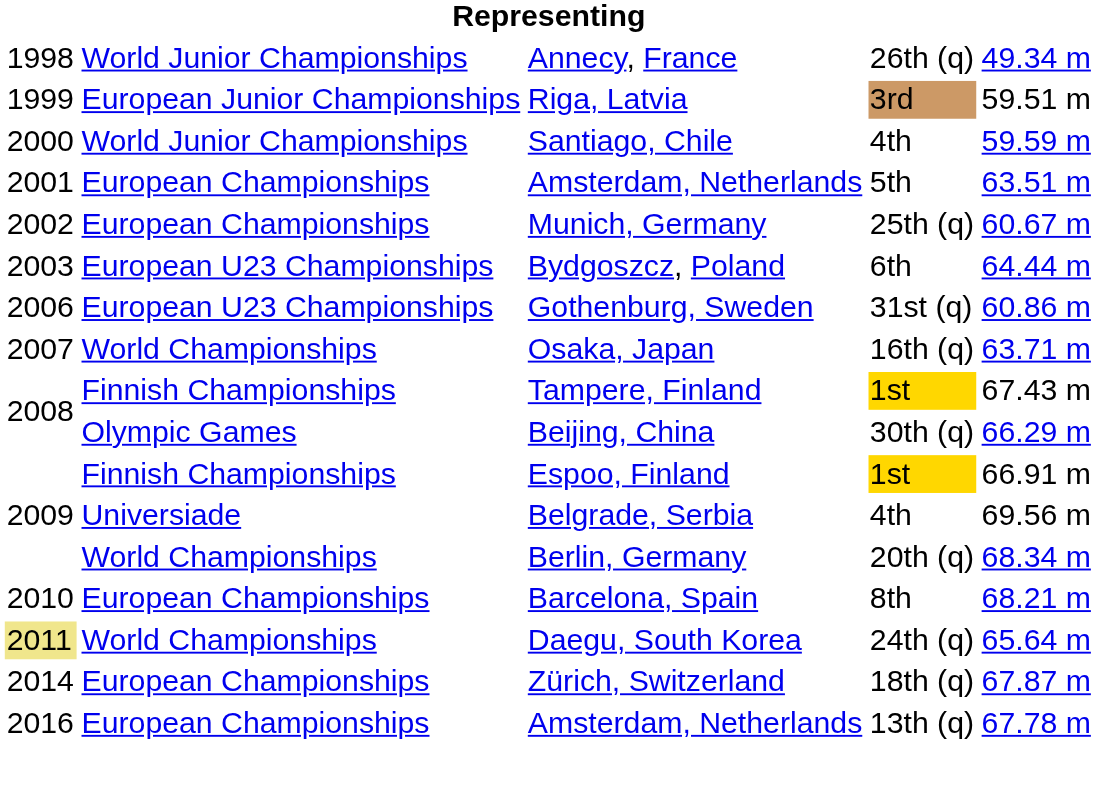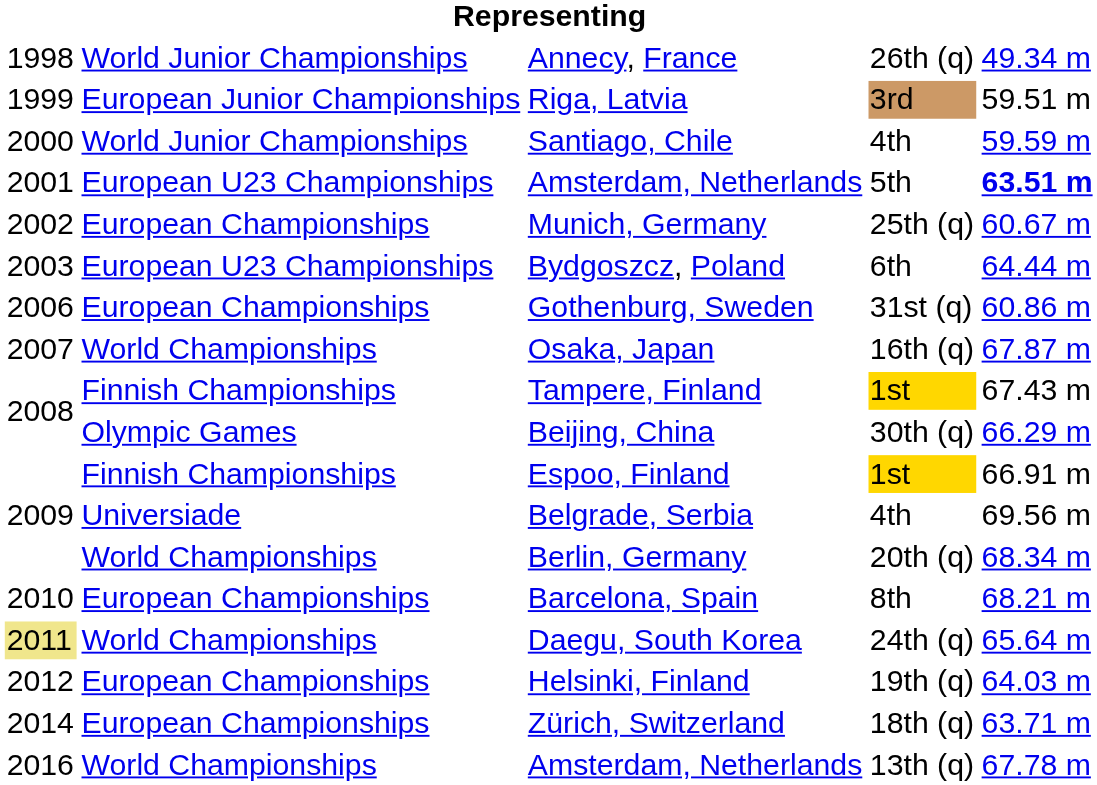 <table>
 <tr>
 <th colspan="5">Representing </th>
 </tr>
 <tr>
 <td>1998</td>
 <td><a href='#'>World Junior Championships</a></td>
 <td><a href='#'>Annecy</a>, <a href='#'>France</a></td>
 <td>26th (q)</td>
 <td><a href='#'>49.34 m</a></td>
 </tr>
 <tr>
 <td>1999</td>
 <td><a href='#'>European Junior Championships</a></td>
 <td><a href='#'>Riga, Latvia</a></td>
 <td bgcolor=cc9966>3rd</td>
 <td>59.51 m</td>
 </tr>
 <tr>
 <td>2000</td>
 <td><a href='#'>World Junior Championships</a></td>
 <td><a href='#'>Santiago, Chile</a></td>
 <td>4th</td>
 <td><a href='#'>59.59 m</a></td>
 </tr>
 <tr>
 <td>2001</td>
-<td><a href='#'>European Championships</a></td>
+<td><a href='#'>European U23 Championships</a></td>
 <td><a href='#'>Amsterdam, Netherlands</a></td>
 <td>5th</td>
-<td><a href='#'>63.51 m</a></td>
+<td><strong><a href='#'>63.51 m</a></strong></td>
 </tr>
 <tr>
 <td>2002</td>
 <td><a href='#'>European Championships</a></td>
 <td><a href='#'>Munich, Germany</a></td>
 <td>25th (q)</td>
 <td><a href='#'>60.67 m</a></td>
 </tr>
 <tr>
 <td>2003</td>
 <td><a href='#'>European U23 Championships</a></td>
 <td><a href='#'>Bydgoszcz</a>, <a href='#'>Poland</a></td>
 <td>6th</td>
 <td><a href='#'>64.44 m</a></td>
 </tr>
 <tr>
 <td>2006</td>
-<td><a href='#'>European U23 Championships</a></td>
+<td><a href='#'>European Championships</a></td>
 <td><a href='#'>Gothenburg, Sweden</a></td>
 <td>31st (q)</td>
 <td><a href='#'>60.86 m</a></td>
 </tr>
 <tr>
 <td>2007</td>
 <td><a href='#'>World Championships</a></td>
 <td><a href='#'>Osaka, Japan</a></td>
 <td>16th (q)</td>
-<td><a href='#'>63.71 m</a></td>
+<td><a href='#'>67.87 m</a></td>
 </tr>
 <tr>
 <td rowspan=2>2008</td>
 <td><a href='#'>Finnish Championships</a></td>
 <td><a href='#'>Tampere, Finland</a></td>
 <td bgcolor="gold">1st</td>
 <td>67.43 m</td>
 </tr>
 <tr>
 <td><a href='#'>Olympic Games</a></td>
 <td><a href='#'>Beijing, China</a></td>
 <td>30th (q)</td>
 <td><a href='#'>66.29 m</a></td>
 </tr>
 <tr>
 <td rowspan=3>2009</td>
 <td><a href='#'>Finnish Championships</a></td>
 <td><a href='#'>Espoo, Finland</a></td>
 <td bgcolor="gold">1st</td>
 <td>66.91 m</td>
 </tr>
 <tr>
 <td><a href='#'>Universiade</a></td>
 <td><a href='#'>Belgrade, Serbia</a></td>
 <td>4th</td>
 <td>69.56 m</td>
 </tr>
 <tr>
 <td><a href='#'>World Championships</a></td>
 <td><a href='#'>Berlin, Germany</a></td>
 <td>20th (q)</td>
 <td><a href='#'>68.34 m</a></td>
 </tr>
 <tr>
 <td>2010</td>
 <td><a href='#'>European Championships</a></td>
 <td><a href='#'>Barcelona, Spain</a></td>
 <td>8th</td>
 <td><a href='#'>68.21 m</a></td>
 </tr>
 <tr>
 <td style="background: khaki;">2011</td>
 <td><a href='#'>World Championships</a></td>
 <td><a href='#'>Daegu, South Korea</a></td>
 <td>24th (q)</td>
 <td><a href='#'>65.64 m</a></td>
 </tr>
 <tr>
+<td>2012</td>
+<td><a href='#'>European Championships</a></td>
+<td><a href='#'>Helsinki, Finland</a></td>
+<td>19th (q)</td>
+<td><a href='#'>64.03 m</a></td>
+</tr>
+<tr>
 <td>2014</td>
 <td><a href='#'>European Championships</a></td>
 <td><a href='#'>Zürich, Switzerland</a></td>
 <td>18th (q)</td>
-<td><a href='#'>67.87 m</a></td>
+<td><a href='#'>63.71 m</a></td>
 </tr>
 <tr>
 <td>2016</td>
-<td><a href='#'>European Championships</a></td>
+<td><a href='#'>World Championships</a></td>
 <td><a href='#'>Amsterdam, Netherlands</a></td>
 <td>13th (q)</td>
 <td><a href='#'>67.78 m</a></td>
 </tr>
 </table>
